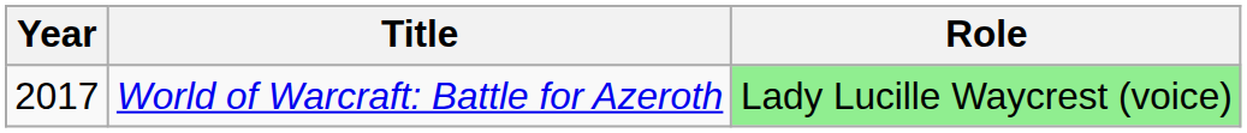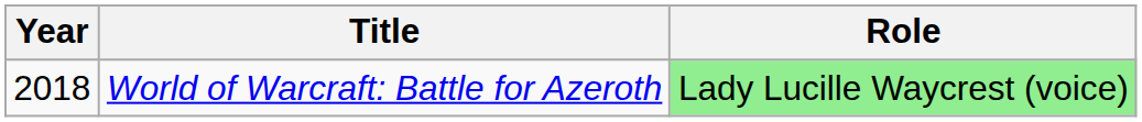 <table class="wikitable unsortable">
 <tr>
 <th>Year</th>
 <th>Title</th>
 <th>Role</th>
 </tr>
 <tr>
-<td>2017</td>
+<td>2018</td>
 <td><em><a href='#'>World of Warcraft: Battle for Azeroth</a></em></td>
 <td style="background: lightgreen;">Lady Lucille Waycrest (voice)</td>
 </tr>
 </table>
